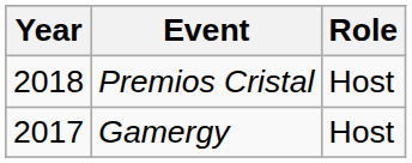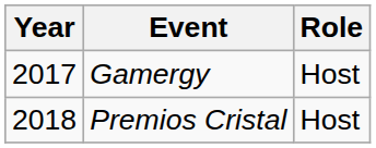 <table class="wikitable">
 <tr>
 <th>Year</th>
 <th>Event</th>
 <th>Role</th>
 </tr>
 <tr>
+<td>2017</td>
+<td><em>Gamergy</em></td>
+<td>Host</td>
+</tr>
+<tr>
 <td>2018</td>
 <td><em>Premios Cristal</em></td>
 <td>Host</td>
 </tr>
-<tr>
-<td>2017</td>
-<td><em>Gamergy</em></td>
-<td>Host</td>
-</tr>
 </table>
